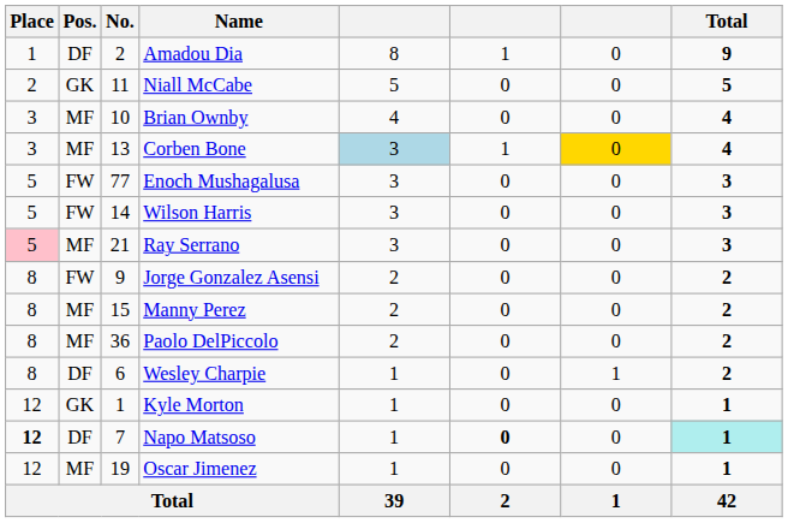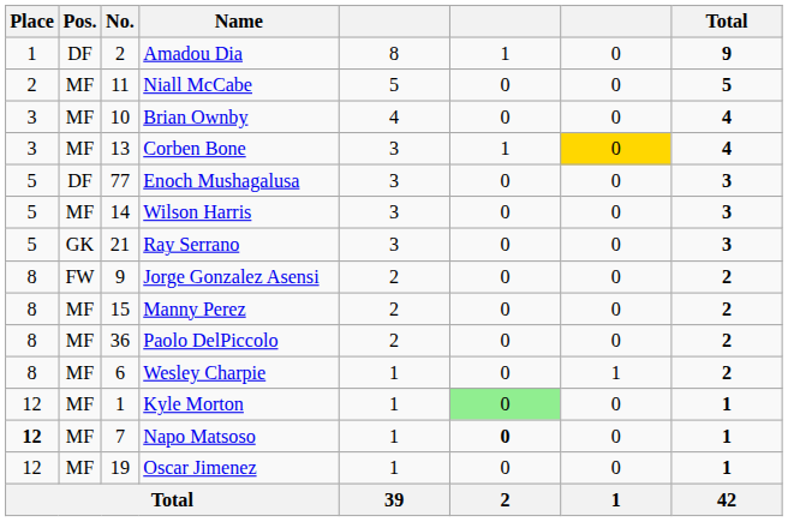 <table class="wikitable sortable" style="font-size: 95%; text-align: center;">
 <tr>
 <th width=20>Place</th>
 <th width=20>Pos.</th>
 <th width=20>No.</th>
 <th width=150>Name</th>
 <th width=80></th>
 <th width=80></th>
 <th width=80></th>
 <th width=80><strong>Total</strong></th>
 </tr>
 <tr>
 <td>1</td>
 <td>DF</td>
 <td>2</td>
 <td align="left"> <a href='#'>Amadou Dia</a></td>
 <td>8</td>
 <td>1</td>
 <td>0</td>
 <td><strong>9</strong></td>
 </tr>
 <tr>
 <td>2</td>
-<td>GK</td>
+<td>MF</td>
 <td>11</td>
 <td align="left"> <a href='#'>Niall McCabe</a></td>
 <td>5</td>
 <td>0</td>
 <td>0</td>
 <td><strong>5</strong></td>
 </tr>
 <tr>
 <td>3</td>
 <td>MF</td>
 <td>10</td>
 <td align="left"> <a href='#'>Brian Ownby</a></td>
 <td>4</td>
 <td>0</td>
 <td>0</td>
 <td><strong>4</strong></td>
 </tr>
 <tr>
 <td>3</td>
 <td>MF</td>
 <td>13</td>
 <td align="left"> <a href='#'>Corben Bone</a></td>
-<td style="background: lightblue;">3</td>
+<td>3</td>
 <td>1</td>
 <td style="background: gold;">0</td>
 <td><strong>4</strong></td>
 </tr>
 <tr>
 <td>5</td>
-<td>FW</td>
+<td>DF</td>
 <td>77</td>
 <td align="left"> <a href='#'>Enoch Mushagalusa</a></td>
 <td>3</td>
 <td>0</td>
 <td>0</td>
 <td><strong>3</strong></td>
 </tr>
 <tr>
 <td>5</td>
-<td>FW</td>
+<td>MF</td>
 <td>14</td>
 <td align="left"> <a href='#'>Wilson Harris</a></td>
 <td>3</td>
 <td>0</td>
 <td>0</td>
 <td><strong>3</strong></td>
 </tr>
 <tr>
-<td style="background: pink;">5</td>
-<td>MF</td>
+<td>5</td>
+<td>GK</td>
 <td>21</td>
 <td align="left"> <a href='#'>Ray Serrano</a></td>
 <td>3</td>
 <td>0</td>
 <td>0</td>
 <td><strong>3</strong></td>
 </tr>
 <tr>
 <td>8</td>
 <td>FW</td>
 <td>9</td>
 <td align="left"> <a href='#'>Jorge Gonzalez Asensi</a></td>
 <td>2</td>
 <td>0</td>
 <td>0</td>
 <td><strong>2</strong></td>
 </tr>
 <tr>
 <td>8</td>
 <td>MF</td>
 <td>15</td>
 <td align="left"> <a href='#'>Manny Perez</a></td>
 <td>2</td>
 <td>0</td>
 <td>0</td>
 <td><strong>2</strong></td>
 </tr>
 <tr>
 <td>8</td>
 <td>MF</td>
 <td>36</td>
 <td align="left"> <a href='#'>Paolo DelPiccolo</a></td>
 <td>2</td>
 <td>0</td>
 <td>0</td>
 <td><strong>2</strong></td>
 </tr>
 <tr>
 <td>8</td>
-<td>DF</td>
+<td>MF</td>
 <td>6</td>
 <td align="left"> <a href='#'>Wesley Charpie</a></td>
 <td>1</td>
 <td>0</td>
 <td>1</td>
 <td><strong>2</strong></td>
 </tr>
 <tr>
 <td>12</td>
-<td>GK</td>
+<td>MF</td>
 <td>1</td>
 <td align="left"> <a href='#'>Kyle Morton</a></td>
 <td>1</td>
-<td>0</td>
+<td style="background: lightgreen;">0</td>
 <td>0</td>
 <td><strong>1</strong></td>
 </tr>
 <tr>
 <td><strong>12</strong></td>
-<td>DF</td>
+<td>MF</td>
 <td>7</td>
 <td align="left"> <a href='#'>Napo Matsoso</a></td>
 <td>1</td>
 <td><strong>0</strong></td>
 <td>0</td>
-<td style="background: paleturquoise;"><strong>1</strong></td>
+<td><strong>1</strong></td>
 </tr>
 <tr>
 <td>12</td>
 <td>MF</td>
 <td>19</td>
 <td align="left"> <a href='#'>Oscar Jimenez</a></td>
 <td>1</td>
 <td>0</td>
 <td>0</td>
 <td><strong>1</strong></td>
 </tr>
 <tr>
 <th colspan="4">Total</th>
 <th>39</th>
 <th>2</th>
 <th>1</th>
 <th>42</th>
 </tr>
 </table>
